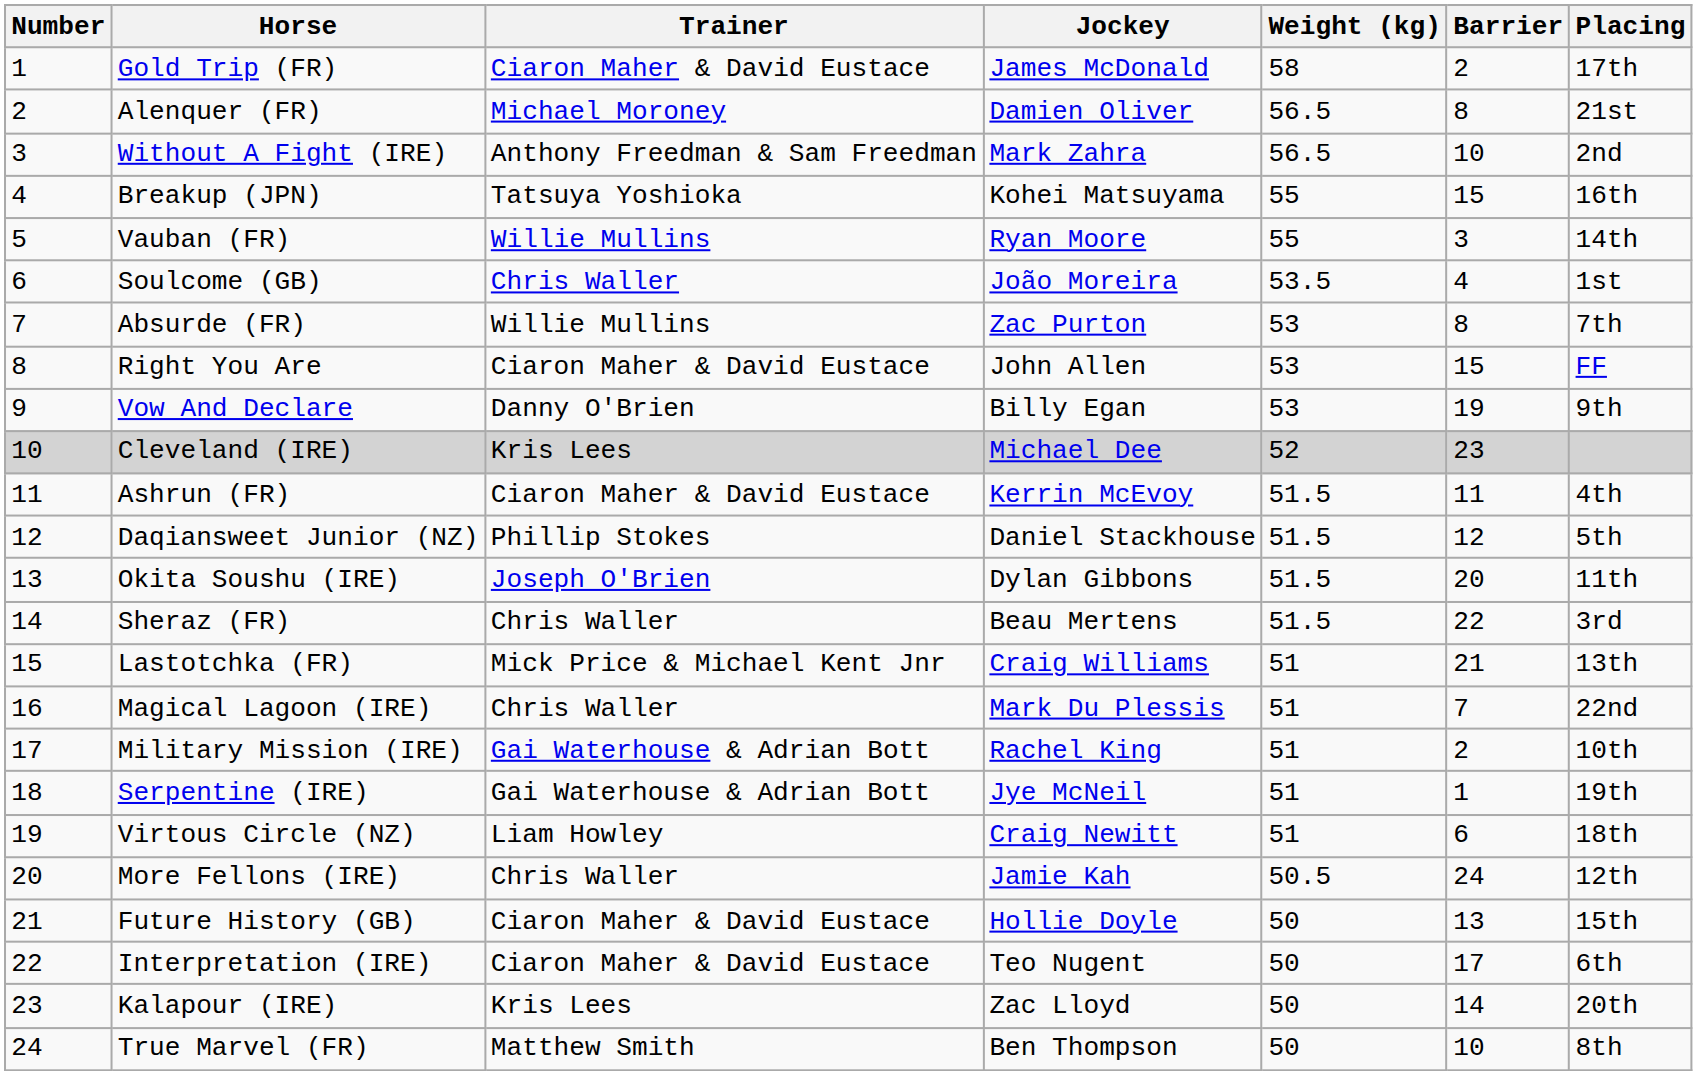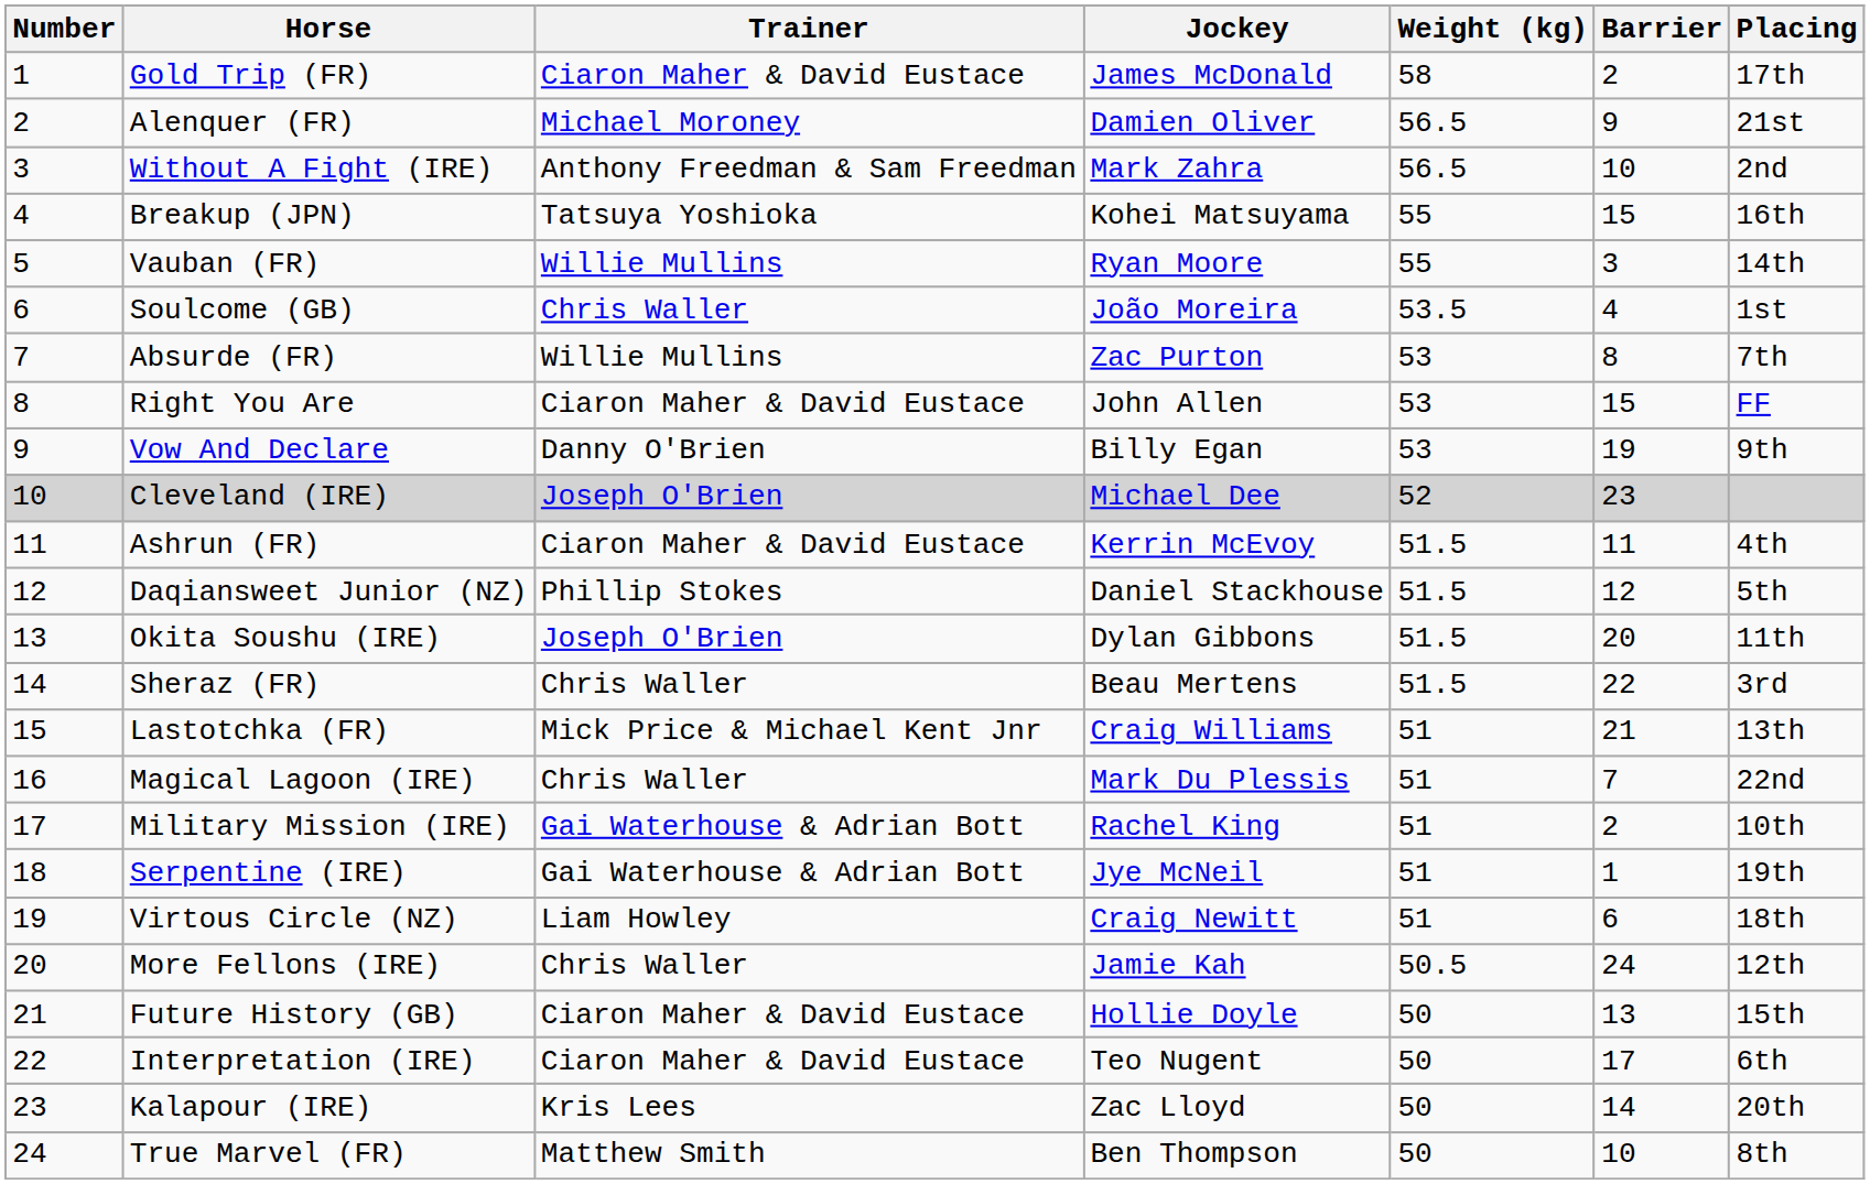 <table class="sortable wikitable">
 <tr>
 <th>Number</th>
 <th>Horse</th>
 <th>Trainer</th>
 <th>Jockey</th>
 <th>Weight (kg)</th>
 <th>Barrier</th>
 <th>Placing</th>
 </tr>
 <tr>
 <td>1</td>
 <td><a href='#'>Gold Trip</a> (FR)</td>
 <td><a href='#'>Ciaron Maher</a> & David Eustace</td>
 <td><a href='#'>James McDonald</a></td>
 <td>58</td>
 <td>2</td>
 <td>17th</td>
 </tr>
 <tr>
 <td>2</td>
 <td>Alenquer (FR)</td>
 <td><a href='#'>Michael Moroney</a></td>
 <td><a href='#'>Damien Oliver</a></td>
 <td>56.5</td>
-<td>8</td>
+<td>9</td>
 <td>21st</td>
 </tr>
 <tr>
 <td>3</td>
 <td><a href='#'>Without A Fight</a> (IRE)</td>
 <td>Anthony Freedman & Sam Freedman</td>
 <td><a href='#'>Mark Zahra</a></td>
 <td>56.5</td>
 <td>10</td>
 <td>2nd</td>
 </tr>
 <tr>
 <td>4</td>
 <td>Breakup (JPN)</td>
 <td>Tatsuya Yoshioka</td>
 <td>Kohei Matsuyama</td>
 <td>55</td>
 <td>15</td>
 <td>16th</td>
 </tr>
 <tr>
 <td>5</td>
 <td>Vauban (FR)</td>
 <td><a href='#'>Willie Mullins</a></td>
 <td><a href='#'>Ryan Moore</a></td>
 <td>55</td>
 <td>3</td>
 <td>14th</td>
 </tr>
 <tr>
 <td>6</td>
 <td>Soulcome (GB)</td>
 <td><a href='#'>Chris Waller</a></td>
 <td><a href='#'>João Moreira</a></td>
 <td>53.5</td>
 <td>4</td>
 <td>1st</td>
 </tr>
 <tr>
 <td>7</td>
 <td>Absurde (FR)</td>
 <td>Willie Mullins</td>
 <td><a href='#'>Zac Purton</a></td>
 <td>53</td>
 <td>8</td>
 <td>7th</td>
 </tr>
 <tr>
 <td>8</td>
 <td>Right You Are</td>
 <td>Ciaron Maher & David Eustace</td>
 <td>John Allen</td>
 <td>53</td>
 <td>15</td>
 <td><a href='#'>FF</a></td>
 </tr>
 <tr>
 <td>9</td>
 <td><a href='#'>Vow And Declare</a></td>
 <td>Danny O'Brien</td>
 <td>Billy Egan</td>
 <td>53</td>
 <td>19</td>
 <td>9th</td>
 </tr>
 <tr style="background:lightgrey; color:black;" |>
 <td>10</td>
 <td>Cleveland (IRE)</td>
-<td>Kris Lees</td>
+<td><a href='#'>Joseph O'Brien</a></td>
 <td><a href='#'>Michael Dee</a></td>
 <td>52</td>
 <td>23</td>
 <td></td>
 </tr>
 <tr>
 <td>11</td>
 <td>Ashrun (FR)</td>
 <td>Ciaron Maher & David Eustace</td>
 <td><a href='#'>Kerrin McEvoy</a></td>
 <td>51.5</td>
 <td>11</td>
 <td>4th</td>
 </tr>
 <tr>
 <td>12</td>
 <td>Daqiansweet Junior (NZ)</td>
 <td>Phillip Stokes</td>
 <td>Daniel Stackhouse</td>
 <td>51.5</td>
 <td>12</td>
 <td>5th</td>
 </tr>
 <tr>
 <td>13</td>
 <td>Okita Soushu (IRE)</td>
 <td><a href='#'>Joseph O'Brien</a></td>
 <td>Dylan Gibbons</td>
 <td>51.5</td>
 <td>20</td>
 <td>11th</td>
 </tr>
 <tr>
 <td>14</td>
 <td>Sheraz (FR)</td>
 <td>Chris Waller</td>
 <td>Beau Mertens</td>
 <td>51.5</td>
 <td>22</td>
 <td>3rd</td>
 </tr>
 <tr>
 <td>15</td>
 <td>Lastotchka (FR)</td>
 <td>Mick Price & Michael Kent Jnr</td>
 <td><a href='#'>Craig Williams</a></td>
 <td>51</td>
 <td>21</td>
 <td>13th</td>
 </tr>
 <tr>
 <td>16</td>
 <td>Magical Lagoon (IRE)</td>
 <td>Chris Waller</td>
 <td><a href='#'>Mark Du Plessis</a></td>
 <td>51</td>
 <td>7</td>
 <td>22nd</td>
 </tr>
 <tr>
 <td>17</td>
 <td>Military Mission (IRE)</td>
 <td><a href='#'>Gai Waterhouse</a> & Adrian Bott</td>
 <td><a href='#'>Rachel King</a></td>
 <td>51</td>
 <td>2</td>
 <td>10th</td>
 </tr>
 <tr>
 <td>18</td>
 <td><a href='#'>Serpentine</a> (IRE)</td>
 <td>Gai Waterhouse & Adrian Bott</td>
 <td><a href='#'>Jye McNeil</a></td>
 <td>51</td>
 <td>1</td>
 <td>19th</td>
 </tr>
 <tr>
 <td>19</td>
 <td>Virtous Circle (NZ)</td>
 <td>Liam Howley</td>
 <td><a href='#'>Craig Newitt</a></td>
 <td>51</td>
 <td>6</td>
 <td>18th</td>
 </tr>
 <tr>
 <td>20</td>
 <td>More Fellons (IRE)</td>
 <td>Chris Waller</td>
 <td><a href='#'>Jamie Kah</a></td>
 <td>50.5</td>
 <td>24</td>
 <td>12th</td>
 </tr>
 <tr>
 <td>21</td>
 <td>Future History (GB)</td>
 <td>Ciaron Maher & David Eustace</td>
 <td><a href='#'>Hollie Doyle</a></td>
 <td>50</td>
 <td>13</td>
 <td>15th</td>
 </tr>
 <tr>
 <td>22</td>
 <td>Interpretation (IRE)</td>
 <td>Ciaron Maher & David Eustace</td>
 <td>Teo Nugent</td>
 <td>50</td>
 <td>17</td>
 <td>6th</td>
 </tr>
 <tr>
 <td>23</td>
 <td>Kalapour (IRE)</td>
 <td>Kris Lees</td>
 <td>Zac Lloyd</td>
 <td>50</td>
 <td>14</td>
 <td>20th</td>
 </tr>
 <tr>
 <td>24</td>
 <td>True Marvel (FR)</td>
 <td>Matthew Smith</td>
 <td>Ben Thompson</td>
 <td>50</td>
 <td>10</td>
 <td>8th</td>
 </tr>
 </table>
